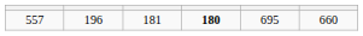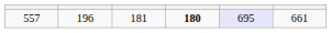 <table class="wikitable">
 <tr>
 <th width=70px></th>
 <th width=70px></th>
 <th width=70px></th>
 <th width=70px></th>
 <th width=70px></th>
 <th width=70px></th>
 </tr>
 <tr align=center>
 <td>557</td>
 <td>196</td>
 <td>181</td>
 <td><strong>180</strong></td>
-<td>695</td>
-<td>660</td>
+<td style="background: lavender;">695</td>
+<td>661</td>
 </tr>
 </table>
